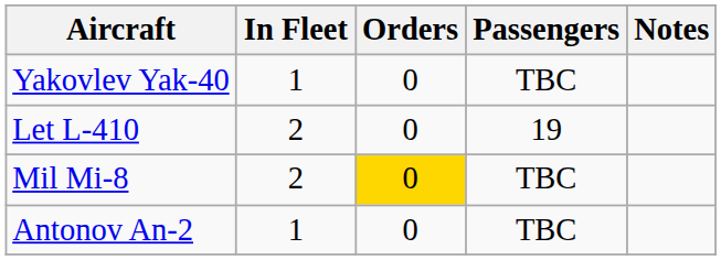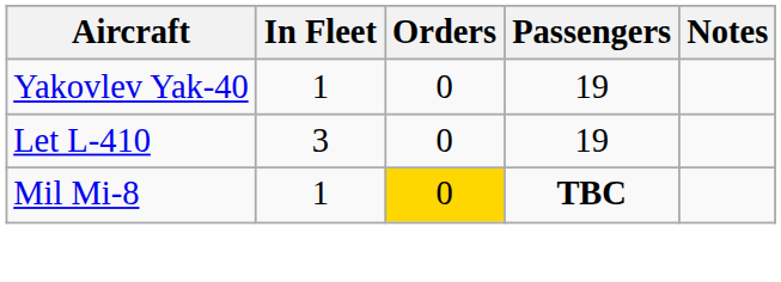 <table class="wikitable" style="margin:1em auto;">
 <tr>
 <th>Aircraft</th>
 <th>In Fleet</th>
 <th>Orders</th>
 <th>Passengers</th>
 <th>Notes</th>
 </tr>
 <tr>
 <td><a href='#'>Yakovlev Yak-40</a></td>
 <td align="center">1</td>
 <td align="center">0</td>
-<td align="center">TBC</td>
+<td align="center">19</td>
 <td></td>
 </tr>
 <tr>
 <td><a href='#'>Let L-410</a></td>
-<td align="center">2</td>
+<td align="center">3</td>
 <td align="center">0</td>
 <td align="center">19</td>
 <td></td>
 </tr>
 <tr>
 <td><a href='#'>Mil Mi-8</a></td>
-<td align="center">2</td>
+<td align="center">1</td>
 <td align="center" style="background: gold;">0</td>
-<td align="center">TBC</td>
-<td></td>
-</tr>
-<tr>
-<td><a href='#'>Antonov An-2</a></td>
-<td align="center">1</td>
-<td align="center">0</td>
-<td align="center">TBC</td>
+<td align="center"><strong>TBC</strong></td>
 <td></td>
 </tr>
 </table>
